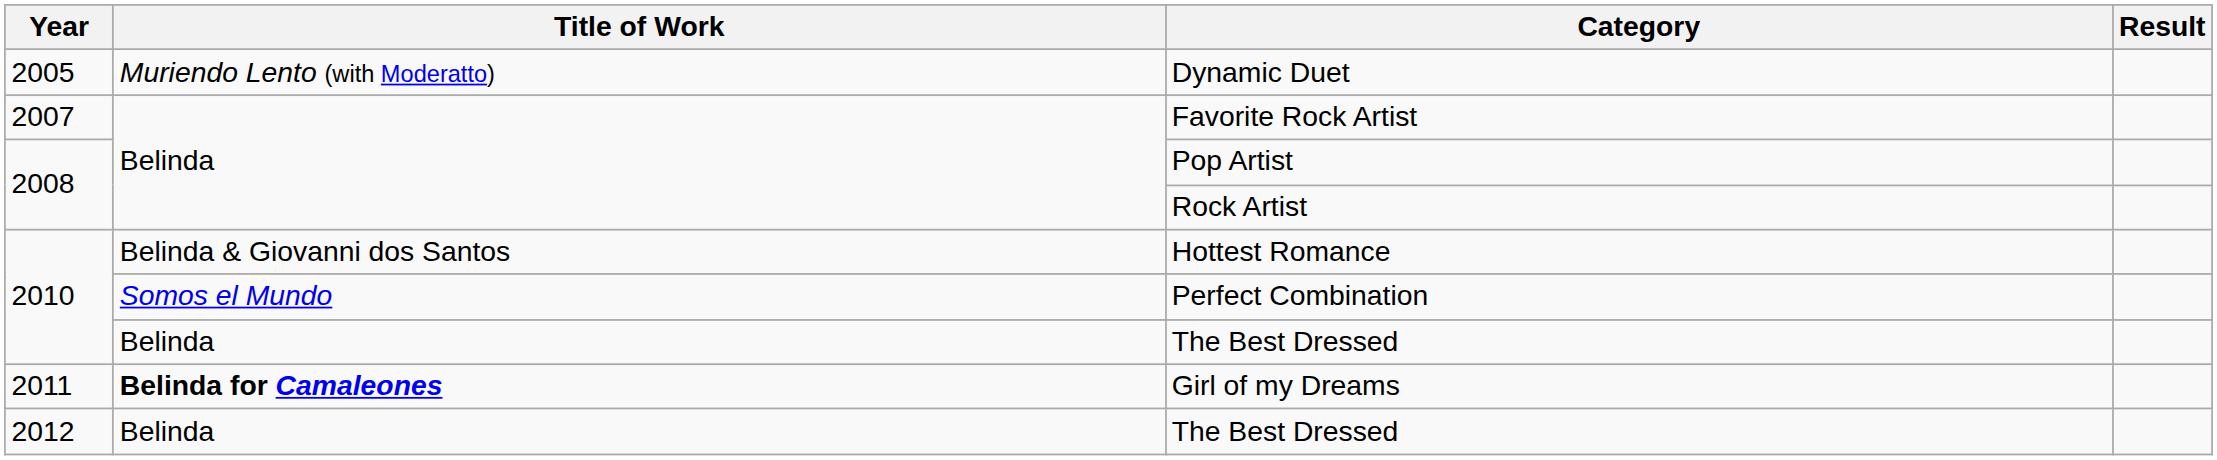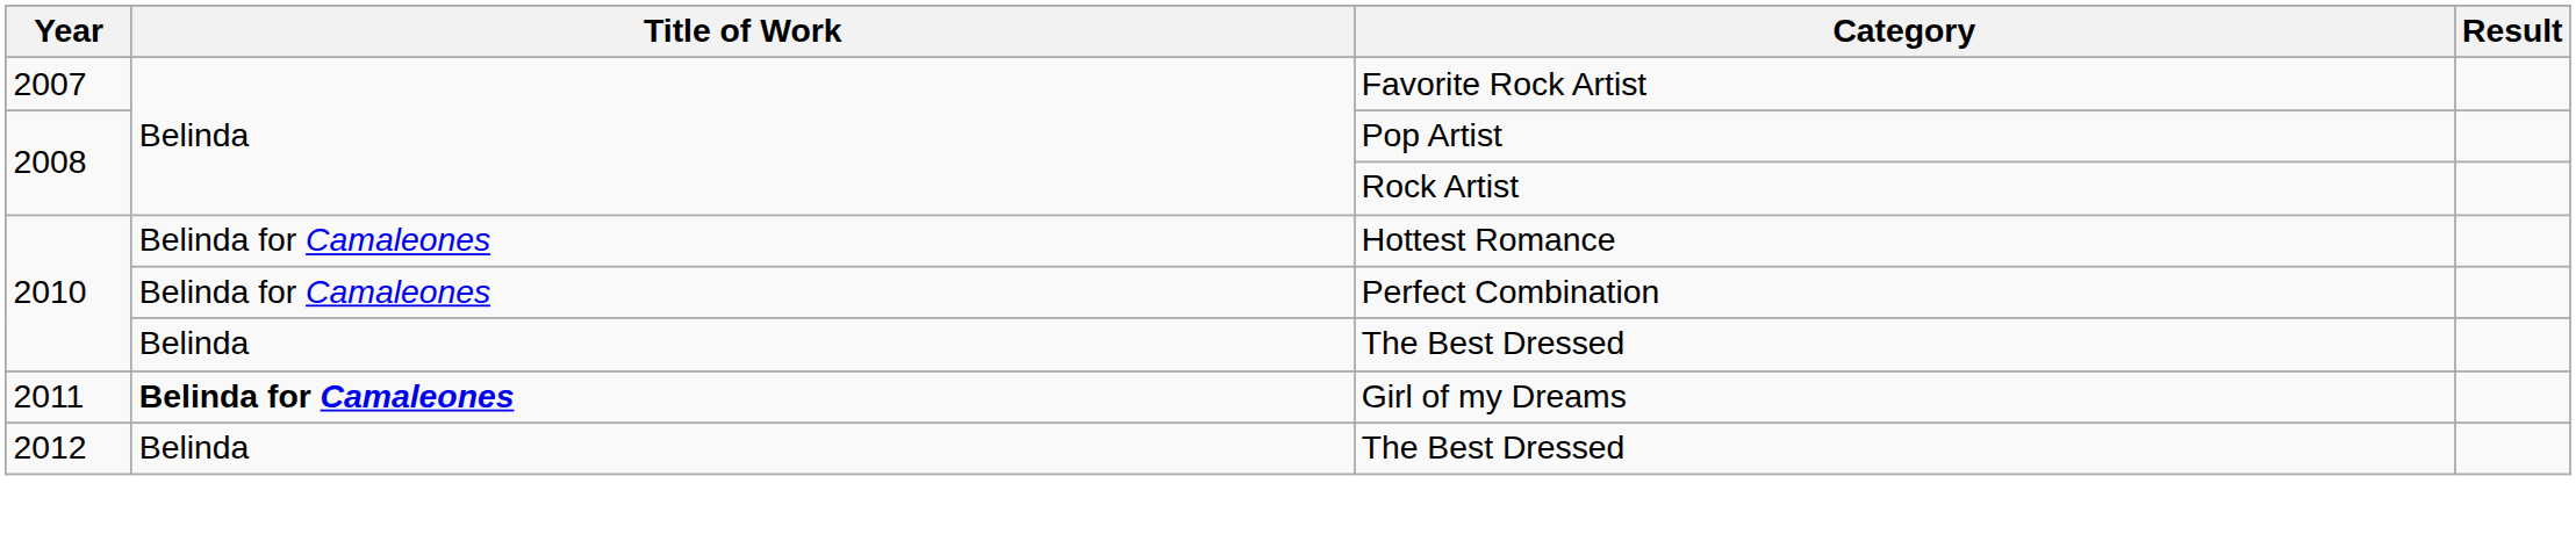 <table class="wikitable" style="table-layout: fixed;">
 <tr>
 <th style="width:5%;">Year</th>
 <th style="width:50%;">Title of Work</th>
 <th style="width:50%;">Category</th>
 <th style="width:10%;">Result</th>
-</tr>
-<tr>
-<td>2005</td>
-<td><em>Muriendo Lento</em> <small>(with <a href='#'>Moderatto</a>)</small></td>
-<td>Dynamic Duet</td>
-<td></td>
 </tr>
 <tr>
 <td>2007</td>
 <td rowspan=3>Belinda</td>
 <td>Favorite Rock Artist</td>
 <td></td>
 </tr>
 <tr>
 <td rowspan=2>2008</td>
 <td>Pop Artist</td>
 <td></td>
 </tr>
 <tr>
 <td>Rock Artist</td>
 <td></td>
 </tr>
 <tr>
 <td rowspan=3>2010</td>
-<td>Belinda & Giovanni dos Santos</td>
+<td>Belinda for <em><a href='#'>Camaleones</a></em></td>
 <td>Hottest Romance</td>
 <td></td>
 </tr>
 <tr>
-<td><em><a href='#'>Somos el Mundo</a></em></td>
+<td>Belinda for <em><a href='#'>Camaleones</a></em></td>
 <td>Perfect Combination</td>
 <td></td>
 </tr>
 <tr>
 <td>Belinda</td>
 <td>The Best Dressed</td>
 <td></td>
 </tr>
 <tr>
 <td>2011</td>
 <td><strong>Belinda for <em><a href='#'>Camaleones</a></em></strong></td>
 <td>Girl of my Dreams</td>
 <td></td>
 </tr>
 <tr>
 <td>2012</td>
 <td>Belinda</td>
 <td>The Best Dressed</td>
 <td></td>
 </tr>
 </table>
